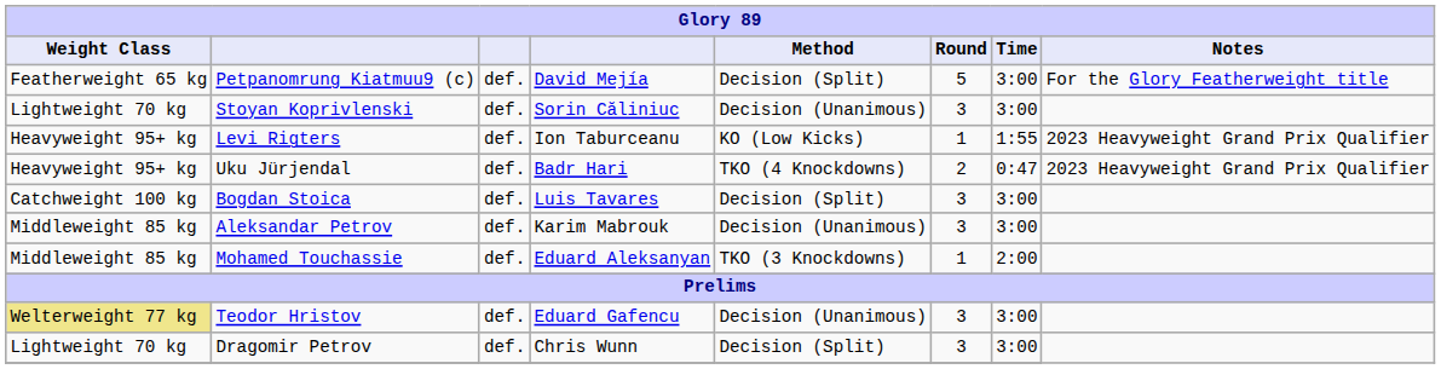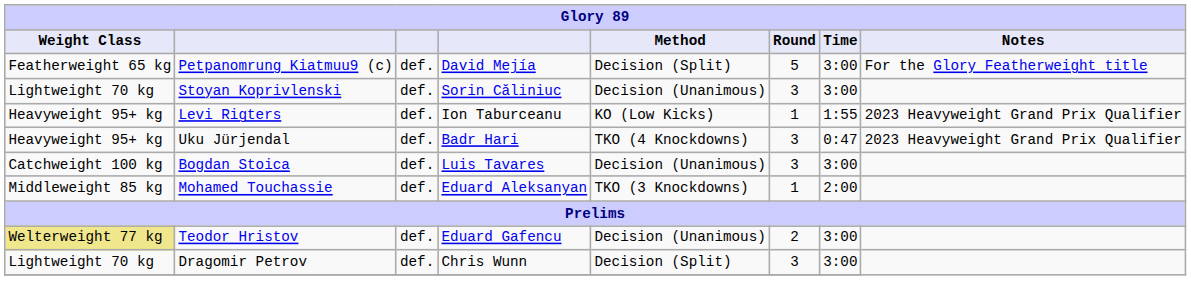 <table class="wikitable" style="font-size: 70%;">
 <tr>
 <th colspan="8" style="background-color: #ccf; color: #000080; text-align: center;"><strong>Glory 89</strong></th>
 </tr>
 <tr>
 <th colspan="1" style="background-color: #E6E8FA; color: #000000; text-align: center;">Weight Class</th>
 <th colspan="1" style="background-color: #E6E8FA; color: #000000; text-align: center;"></th>
 <th colspan="1" style="background-color: #E6E8FA; color: #000000; text-align: center;"></th>
 <th colspan="1" style="background-color: #E6E8FA; color: #000000; text-align: center;"></th>
 <th colspan="1" style="background-color: #E6E8FA; color: #000000; text-align: center;">Method</th>
 <th colspan="1" style="background-color: #E6E8FA; color: #000000; text-align: center;">Round</th>
 <th colspan="1" style="background-color: #E6E8FA; color: #000000; text-align: center;">Time</th>
 <th colspan="1" style="background-color: #E6E8FA; color: #000000; text-align: center;">Notes</th>
 </tr>
 <tr>
 <td>Featherweight 65 kg</td>
 <td> <a href='#'>Petpanomrung Kiatmuu9</a> (c)</td>
 <td align=center>def.</td>
 <td> <a href='#'>David Mejía</a></td>
 <td>Decision (Split)</td>
 <td align=center>5</td>
 <td align=center>3:00</td>
 <td>For the <a href='#'>Glory Featherweight title</a></td>
 </tr>
 <tr>
 <td>Lightweight 70 kg</td>
 <td> <a href='#'>Stoyan Koprivlenski</a></td>
 <td align=center>def.</td>
 <td> <a href='#'>Sorin Căliniuc</a></td>
 <td>Decision (Unanimous)</td>
 <td align=center>3</td>
 <td align=center>3:00</td>
 <td></td>
 </tr>
 <tr>
 <td>Heavyweight 95+ kg</td>
 <td> <a href='#'>Levi Rigters</a></td>
 <td align=center>def.</td>
 <td> Ion Taburceanu</td>
 <td>KO (Low Kicks)</td>
 <td align=center>1</td>
 <td align=center>1:55</td>
 <td>2023 Heavyweight Grand Prix Qualifier</td>
 </tr>
 <tr>
 <td>Heavyweight 95+ kg</td>
 <td> Uku Jürjendal</td>
 <td align=center>def.</td>
 <td> <a href='#'>Badr Hari</a></td>
 <td>TKO (4 Knockdowns)</td>
-<td align=center>2</td>
+<td align=center>3</td>
 <td align=center>0:47</td>
 <td>2023 Heavyweight Grand Prix Qualifier</td>
 </tr>
 <tr>
 <td>Catchweight 100 kg</td>
 <td> <a href='#'>Bogdan Stoica</a></td>
 <td align=center>def.</td>
 <td> <a href='#'>Luis Tavares</a></td>
-<td>Decision (Split)</td>
-<td align=center>3</td>
-<td align=center>3:00</td>
-<td></td>
-</tr>
-<tr>
-<td>Middleweight 85 kg</td>
-<td> <a href='#'>Aleksandar Petrov</a></td>
-<td align=center>def.</td>
-<td> Karim Mabrouk</td>
 <td>Decision (Unanimous)</td>
 <td align=center>3</td>
 <td align=center>3:00</td>
 <td></td>
 </tr>
 <tr>
 <td>Middleweight 85 kg</td>
 <td> <a href='#'>Mohamed Touchassie</a></td>
 <td align=center>def.</td>
 <td> <a href='#'>Eduard Aleksanyan</a></td>
 <td>TKO (3 Knockdowns)</td>
 <td align=center>1</td>
 <td align=center>2:00</td>
 <td></td>
 </tr>
 <tr>
 <th colspan="8" style="background-color: #ccf; color: #000080; text-align: center;"><strong>Prelims</strong></th>
 </tr>
 <tr>
 <td style="background: khaki;">Welterweight 77 kg</td>
 <td> <a href='#'>Teodor Hristov</a></td>
 <td align=center>def.</td>
 <td> <a href='#'>Eduard Gafencu</a></td>
 <td>Decision (Unanimous)</td>
-<td align=center>3</td>
+<td align=center>2</td>
 <td align=center>3:00</td>
 <td></td>
 </tr>
 <tr>
 <td>Lightweight 70 kg</td>
 <td> Dragomir Petrov</td>
 <td align=center>def.</td>
 <td> Chris Wunn</td>
 <td>Decision (Split)</td>
 <td align=center>3</td>
 <td align=center>3:00</td>
 </tr>
 <tr>
 </tr>
 </table>
